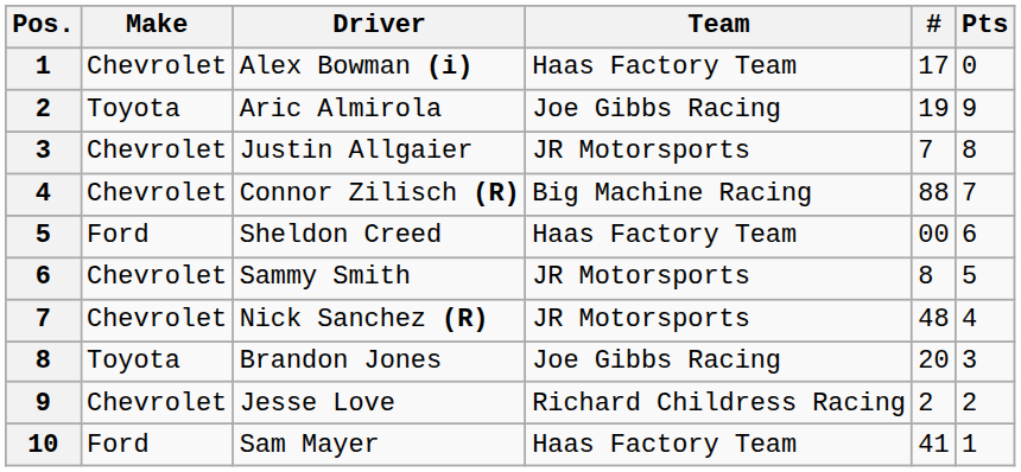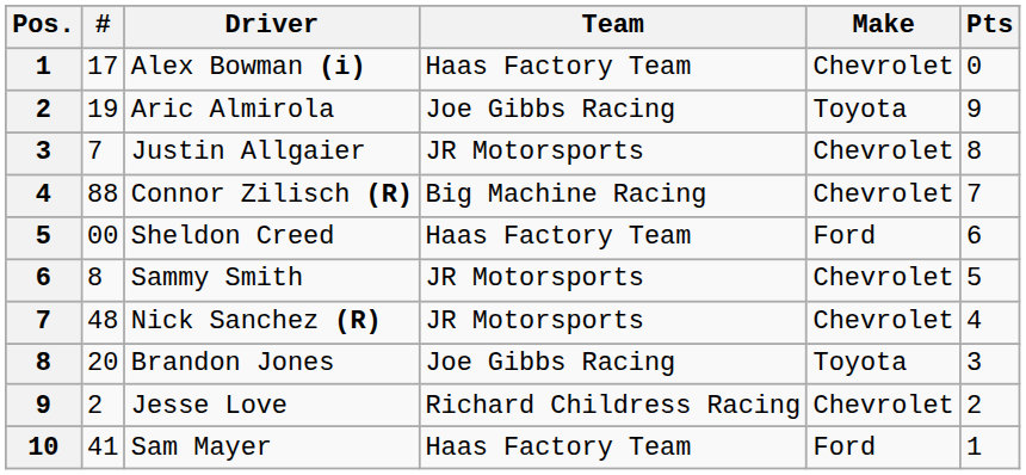 <table class="wikitable" style="font-size:95%">
 <tr>
 <th>Pos.</th>
-<th>Make</th>
+<th>#</th>
 <th>Driver</th>
 <th>Team</th>
-<th>#</th>
+<th>Make</th>
 <th>Pts</th>
 </tr>
 <tr>
 <th>1</th>
-<td>Chevrolet</td>
+<td>17</td>
 <td>Alex Bowman <strong>(i)</strong></td>
 <td>Haas Factory Team</td>
-<td>17</td>
+<td>Chevrolet</td>
 <td>0</td>
 </tr>
 <tr>
 <th>2</th>
-<td>Toyota</td>
+<td>19</td>
 <td>Aric Almirola</td>
 <td>Joe Gibbs Racing</td>
-<td>19</td>
+<td>Toyota</td>
 <td>9</td>
 </tr>
 <tr>
 <th>3</th>
-<td>Chevrolet</td>
+<td>7</td>
 <td>Justin Allgaier</td>
 <td>JR Motorsports</td>
-<td>7</td>
+<td>Chevrolet</td>
 <td>8</td>
 </tr>
 <tr>
 <th>4</th>
-<td>Chevrolet</td>
+<td>88</td>
 <td>Connor Zilisch <strong>(R)</strong></td>
 <td>Big Machine Racing</td>
-<td>88</td>
+<td>Chevrolet</td>
 <td>7</td>
 </tr>
 <tr>
 <th>5</th>
-<td>Ford</td>
+<td>00</td>
 <td>Sheldon Creed</td>
 <td>Haas Factory Team</td>
-<td>00</td>
+<td>Ford</td>
 <td>6</td>
 </tr>
 <tr>
 <th>6</th>
-<td>Chevrolet</td>
+<td>8</td>
 <td>Sammy Smith</td>
 <td>JR Motorsports</td>
-<td>8</td>
+<td>Chevrolet</td>
 <td>5</td>
 </tr>
 <tr>
 <th>7</th>
-<td>Chevrolet</td>
+<td>48</td>
 <td>Nick Sanchez <strong>(R)</strong></td>
 <td>JR Motorsports</td>
-<td>48</td>
+<td>Chevrolet</td>
 <td>4</td>
 </tr>
 <tr>
 <th>8</th>
-<td>Toyota</td>
+<td>20</td>
 <td>Brandon Jones</td>
 <td>Joe Gibbs Racing</td>
-<td>20</td>
+<td>Toyota</td>
 <td>3</td>
 </tr>
 <tr>
 <th>9</th>
-<td>Chevrolet</td>
+<td>2</td>
 <td>Jesse Love</td>
 <td>Richard Childress Racing</td>
-<td>2</td>
+<td>Chevrolet</td>
 <td>2</td>
 </tr>
 <tr>
 <th>10</th>
-<td>Ford</td>
+<td>41</td>
 <td>Sam Mayer</td>
 <td>Haas Factory Team</td>
-<td>41</td>
+<td>Ford</td>
 <td>1</td>
 </tr>
 </table>
